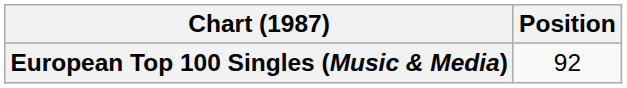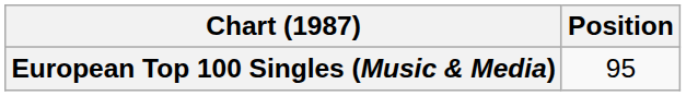 <table class="wikitable plainrowheaders">
 <tr>
 <th>Chart (1987)</th>
 <th>Position</th>
 </tr>
 <tr>
 <th scope="row">European Top 100 Singles (<em>Music & Media</em>)</th>
-<td align="center">92</td>
+<td align="center">95</td>
 </tr>
 </table>
